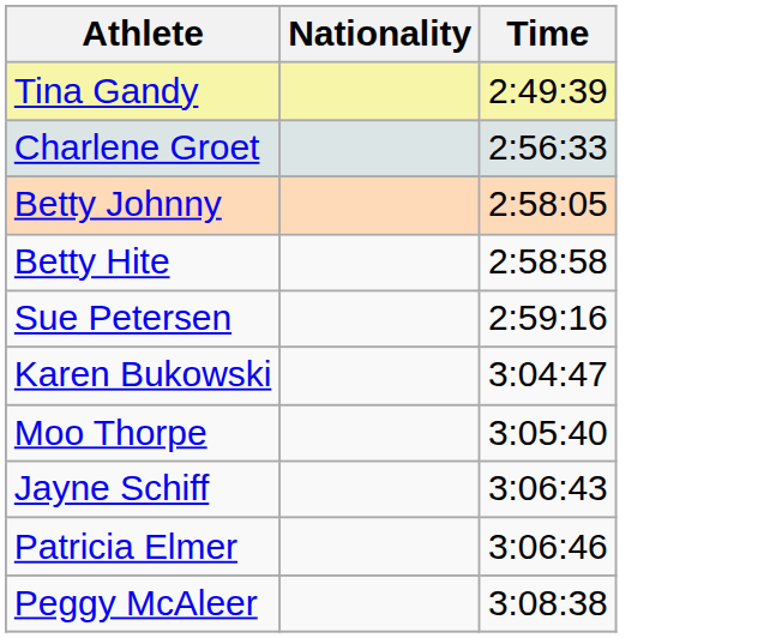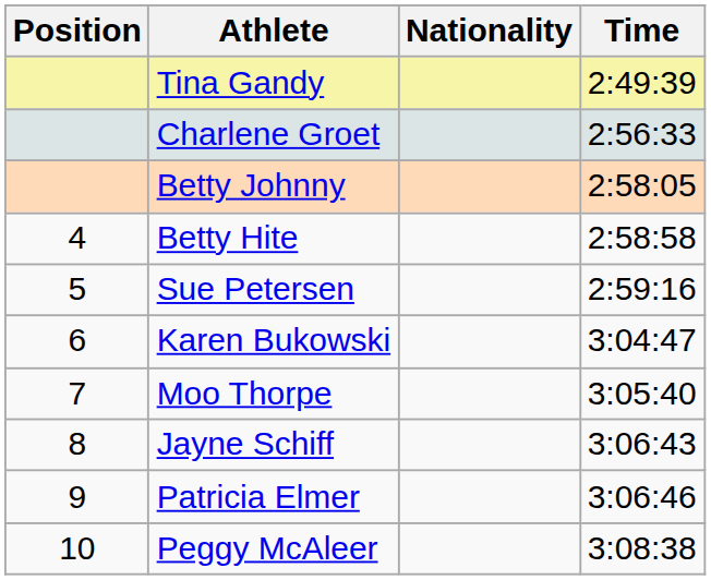 <table class="wikitable sortable">
 <tr>
+<th>Position</th>
 <th>Athlete</th>
 <th>Nationality</th>
 <th>Time</th>
 </tr>
 <tr bgcolor=#F7F6A8>
+<td align=center></td>
 <td><a href='#'>Tina Gandy</a></td>
 <td></td>
 <td>2:49:39</td>
 </tr>
 <tr bgcolor=#DCE5E5>
+<td align=center></td>
 <td><a href='#'>Charlene Groet</a></td>
 <td></td>
 <td>2:56:33</td>
 </tr>
 <tr bgcolor=#FFDAB9>
+<td align=center></td>
 <td><a href='#'>Betty Johnny</a></td>
 <td></td>
 <td>2:58:05</td>
 </tr>
 <tr>
+<td align=center>4</td>
 <td><a href='#'>Betty Hite</a></td>
 <td></td>
 <td>2:58:58</td>
 </tr>
 <tr>
+<td align=center>5</td>
 <td><a href='#'>Sue Petersen</a></td>
 <td></td>
 <td>2:59:16</td>
 </tr>
 <tr>
+<td align=center>6</td>
 <td><a href='#'>Karen Bukowski</a></td>
 <td></td>
 <td>3:04:47</td>
 </tr>
 <tr>
+<td align=center>7</td>
 <td><a href='#'>Moo Thorpe</a></td>
 <td></td>
 <td>3:05:40</td>
 </tr>
 <tr>
+<td align=center>8</td>
 <td><a href='#'>Jayne Schiff</a></td>
 <td></td>
 <td>3:06:43</td>
 </tr>
 <tr>
+<td align=center>9</td>
 <td><a href='#'>Patricia Elmer</a></td>
 <td></td>
 <td>3:06:46</td>
 </tr>
 <tr>
+<td align=center>10</td>
 <td><a href='#'>Peggy McAleer</a></td>
 <td></td>
 <td>3:08:38</td>
 </tr>
 </table>
